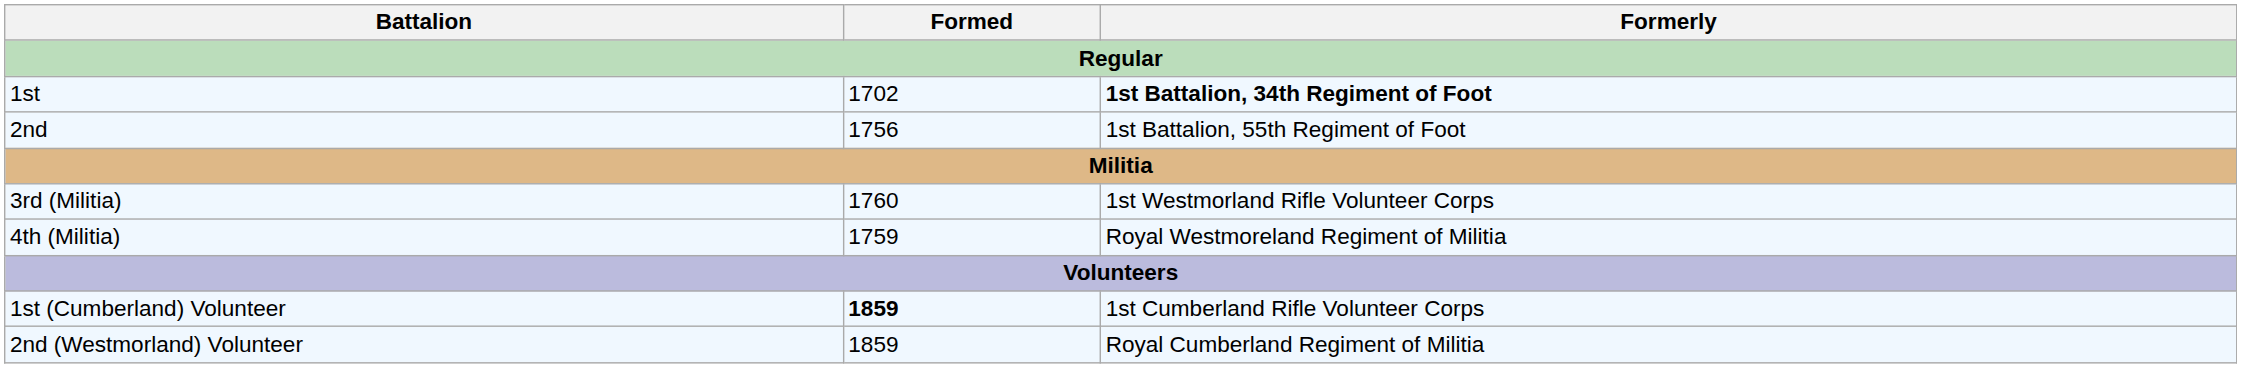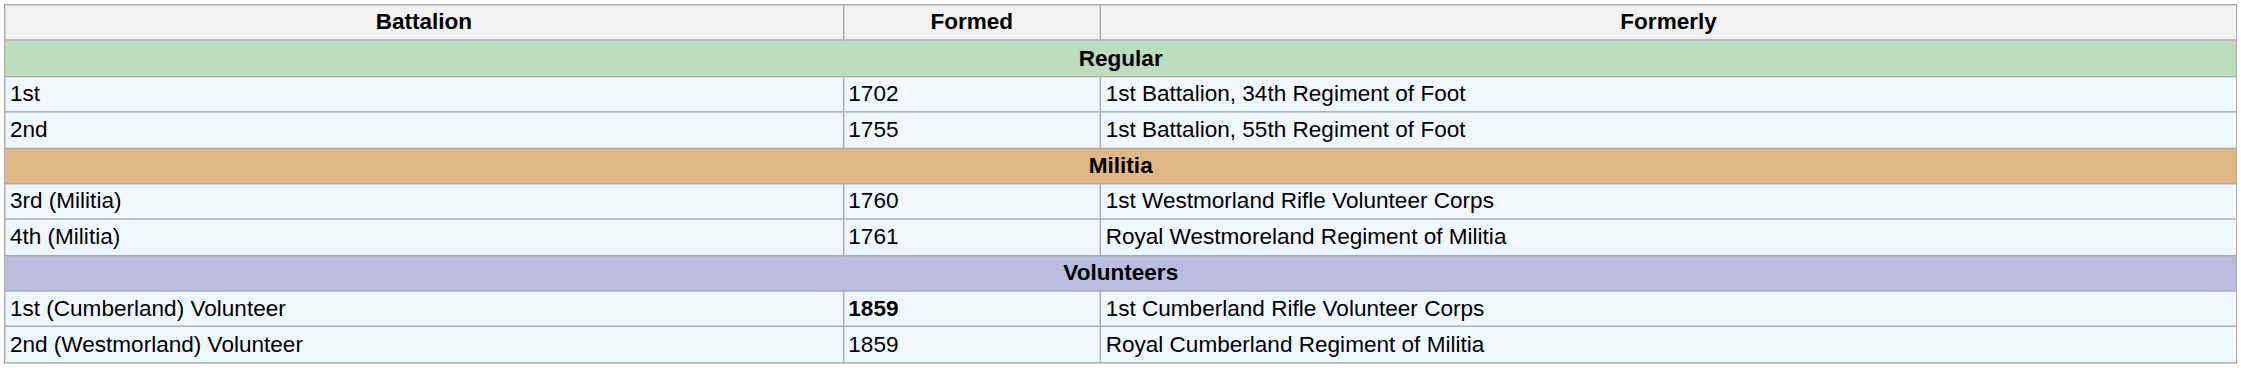 <table class="wikitable" style="width:100%;">
 <tr>
 <th>Battalion</th>
 <th>Formed</th>
 <th>Formerly</th>
 </tr>
 <tr>
 <th colspan="5" style="background:#bdb;">Regular</th>
 </tr>
 <tr style="background:#f0f8ff;">
 <td>1st</td>
 <td>1702</td>
-<td><strong>1st Battalion, 34th Regiment of Foot</strong></td>
+<td>1st Battalion, 34th Regiment of Foot</td>
 </tr>
 <tr style="background:#f0f8ff;">
 <td>2nd</td>
-<td>1756</td>
+<td>1755</td>
 <td>1st Battalion, 55th Regiment of Foot</td>
 </tr>
 <tr>
 <th colspan="5" style="background:#deb887;">Militia</th>
 </tr>
 <tr style="background:#f0f8ff;">
 <td>3rd (Militia)</td>
 <td>1760</td>
 <td>1st Westmorland Rifle Volunteer Corps</td>
 </tr>
 <tr style="background:#f0f8ff;">
 <td>4th (Militia)</td>
-<td>1759</td>
+<td>1761</td>
 <td>Royal Westmoreland Regiment of Militia</td>
 </tr>
 <tr>
 <th colspan="5" style="background:#bbd;">Volunteers</th>
 </tr>
 <tr style="background:#f0f8ff;">
 <td>1st (Cumberland) Volunteer</td>
 <td><strong>1859</strong></td>
 <td>1st Cumberland Rifle Volunteer Corps</td>
 </tr>
 <tr style="background:#f0f8ff;">
 <td>2nd (Westmorland) Volunteer</td>
 <td>1859</td>
 <td>Royal Cumberland Regiment of Militia</td>
 </tr>
 </table>
